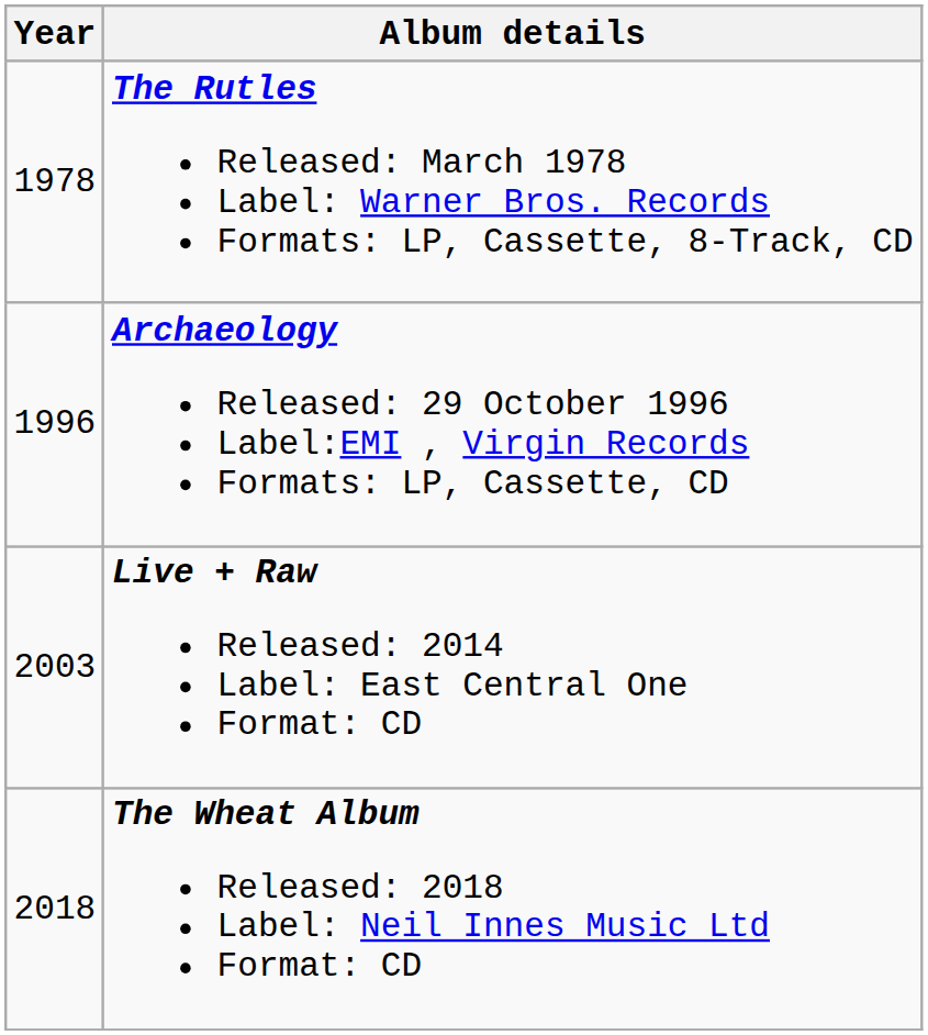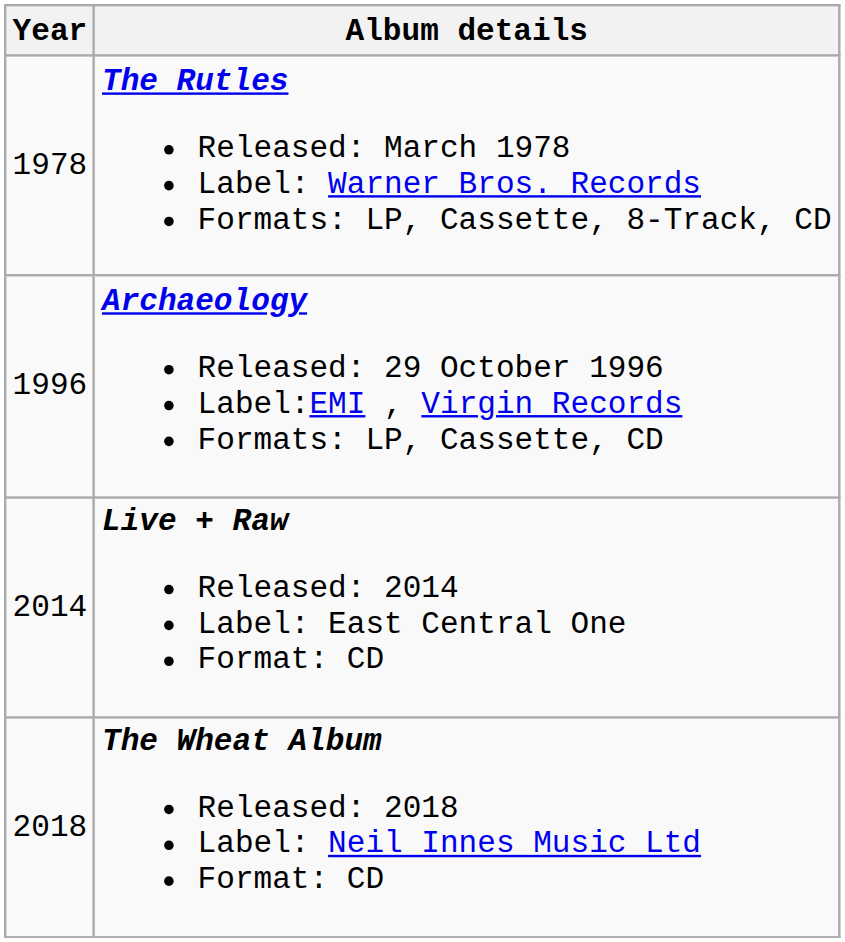 <table class="wikitable">
 <tr>
 <th>Year</th>
 <th>Album details</th>
 </tr>
 <tr>
 <td>1978</td>
 <td><strong><em><a href='#'>The Rutles</a></em></strong><br><ul><li>Released: March 1978</li><li>Label: <a href='#'>Warner Bros. Records</a> </li><li>Formats: LP, Cassette, 8-Track, CD</li></ul></td>
 </tr>
 <tr>
 <td>1996</td>
 <td><strong><em><a href='#'>Archaeology</a></em></strong><br><ul><li>Released: 29 October 1996</li><li>Label:<a href='#'>EMI</a> , <a href='#'>Virgin Records</a> </li><li>Formats: LP, Cassette, CD</li></ul></td>
 </tr>
 <tr>
-<td>2003</td>
+<td>2014</td>
 <td><strong><em>Live + Raw</em></strong><br><ul><li>Released: 2014</li><li>Label: East Central One </li><li>Format: CD</li></ul></td>
 </tr>
 <tr>
 <td>2018</td>
 <td><strong><em>The Wheat Album</em></strong><br><ul><li>Released: 2018</li><li>Label: <a href='#'>Neil Innes Music Ltd</a></li><li>Format: CD</li></ul></td>
 </tr>
 </table>
